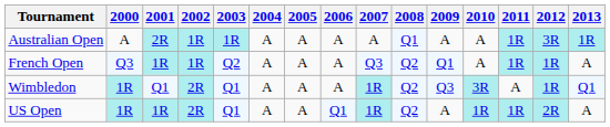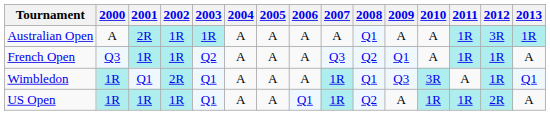 <table class="wikitable" style="text-align:center;font-size:97%">
 <tr>
 <th>Tournament</th>
 <th><a href='#'>2000</a></th>
 <th><a href='#'>2001</a></th>
 <th><a href='#'>2002</a></th>
 <th><a href='#'>2003</a></th>
 <th><a href='#'>2004</a></th>
 <th><a href='#'>2005</a></th>
 <th><a href='#'>2006</a></th>
 <th><a href='#'>2007</a></th>
 <th><a href='#'>2008</a></th>
 <th><a href='#'>2009</a></th>
 <th><a href='#'>2010</a></th>
 <th><a href='#'>2011</a></th>
 <th><a href='#'>2012</a></th>
 <th><a href='#'>2013</a></th>
 </tr>
 <tr>
 <td align="left"><a href='#'>Australian Open</a></td>
 <td>A</td>
 <td bgcolor="afeeee"><a href='#'>2R</a></td>
 <td bgcolor="afeeee"><a href='#'>1R</a></td>
 <td bgcolor="afeeee"><a href='#'>1R</a></td>
 <td>A</td>
 <td>A</td>
 <td>A</td>
 <td>A</td>
 <td bgcolor="f0f8ff"><a href='#'>Q1</a></td>
 <td>A</td>
 <td>A</td>
 <td bgcolor="afeeee"><a href='#'>1R</a></td>
 <td bgcolor="afeeee"><a href='#'>3R</a></td>
 <td bgcolor="afeeee"><a href='#'>1R</a></td>
 </tr>
 <tr>
 <td align="left"><a href='#'>French Open</a></td>
 <td bgcolor="f0f8ff"><a href='#'>Q3</a></td>
 <td bgcolor="afeeee"><a href='#'>1R</a></td>
 <td bgcolor="afeeee"><a href='#'>1R</a></td>
 <td bgcolor="f0f8ff"><a href='#'>Q2</a></td>
 <td>A</td>
 <td>A</td>
 <td>A</td>
 <td bgcolor="f0f8ff"><a href='#'>Q3</a></td>
 <td bgcolor="f0f8ff"><a href='#'>Q2</a></td>
 <td bgcolor="f0f8ff"><a href='#'>Q1</a></td>
 <td>A</td>
 <td bgcolor="afeeee"><a href='#'>1R</a></td>
 <td bgcolor="afeeee"><a href='#'>1R</a></td>
 <td>A</td>
 </tr>
 <tr>
 <td align="left"><a href='#'>Wimbledon</a></td>
 <td bgcolor="afeeee"><a href='#'>1R</a></td>
 <td bgcolor="f0f8ff"><a href='#'>Q1</a></td>
 <td bgcolor="afeeee"><a href='#'>2R</a></td>
 <td bgcolor="f0f8ff"><a href='#'>Q1</a></td>
 <td>A</td>
 <td>A</td>
 <td>A</td>
 <td bgcolor="afeeee"><a href='#'>1R</a></td>
-<td bgcolor="f0f8ff"><a href='#'>Q2</a></td>
+<td bgcolor="f0f8ff"><a href='#'>Q1</a></td>
 <td bgcolor="f0f8ff"><a href='#'>Q3</a></td>
 <td bgcolor="afeeee"><a href='#'>3R</a></td>
 <td>A</td>
 <td bgcolor="afeeee"><a href='#'>1R</a></td>
 <td bgcolor="f0f8ff"><a href='#'>Q1</a></td>
 </tr>
 <tr>
 <td align="left"><a href='#'>US Open</a></td>
 <td bgcolor="afeeee"><a href='#'>1R</a></td>
 <td bgcolor="afeeee"><a href='#'>1R</a></td>
-<td bgcolor="afeeee"><a href='#'>2R</a></td>
+<td bgcolor="afeeee"><a href='#'>1R</a></td>
 <td bgcolor="f0f8ff"><a href='#'>Q1</a></td>
 <td>A</td>
 <td>A</td>
 <td bgcolor="f0f8ff"><a href='#'>Q1</a></td>
 <td bgcolor="afeeee"><a href='#'>1R</a></td>
 <td bgcolor="f0f8ff"><a href='#'>Q2</a></td>
 <td>A</td>
 <td bgcolor="afeeee"><a href='#'>1R</a></td>
 <td bgcolor="afeeee"><a href='#'>1R</a></td>
 <td bgcolor="afeeee"><a href='#'>2R</a></td>
 <td>A</td>
 </tr>
 </table>
